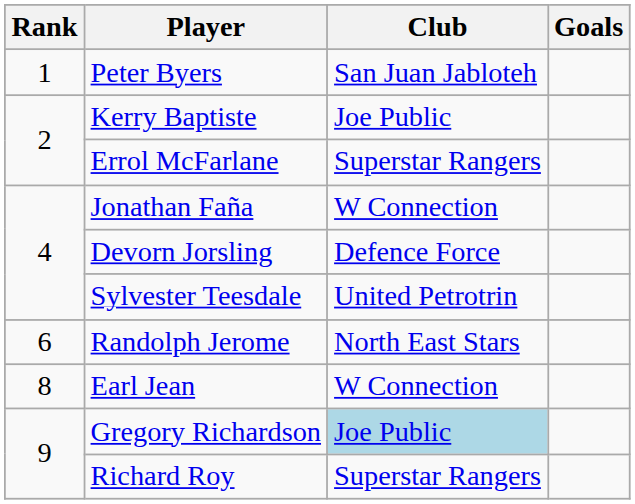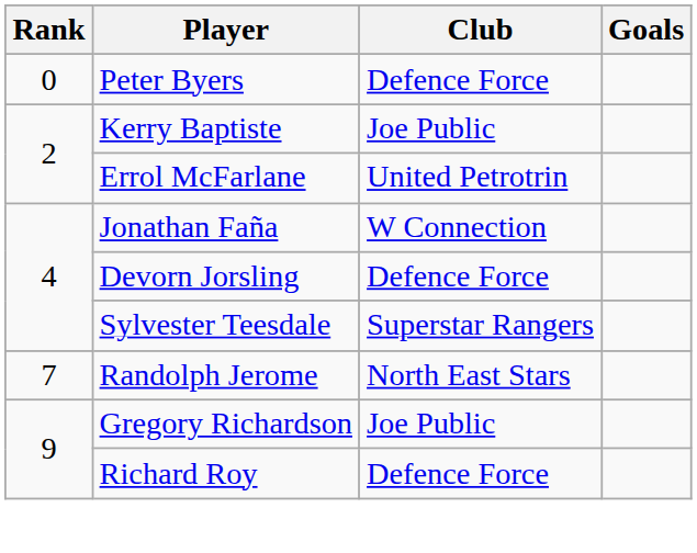 <table class="wikitable">
 <tr>
 <th>Rank</th>
 <th>Player</th>
 <th>Club</th>
 <th>Goals</th>
 </tr>
 <tr>
-<td align=center>1</td>
+<td align=center>0</td>
 <td> <a href='#'>Peter Byers</a></td>
-<td><a href='#'>San Juan Jabloteh</a></td>
+<td><a href='#'>Defence Force</a></td>
 <td></td>
 </tr>
 <tr>
 <td rowspan=2 align=center>2</td>
 <td> <a href='#'>Kerry Baptiste</a></td>
 <td><a href='#'>Joe Public</a></td>
 <td></td>
 </tr>
 <tr>
 <td> <a href='#'>Errol McFarlane</a></td>
-<td><a href='#'>Superstar Rangers</a></td>
+<td><a href='#'>United Petrotrin</a></td>
 <td></td>
 </tr>
 <tr>
 <td rowspan=3 align=center>4</td>
 <td> <a href='#'>Jonathan Faña</a></td>
 <td><a href='#'>W Connection</a></td>
 <td></td>
 </tr>
 <tr>
 <td> <a href='#'>Devorn Jorsling</a></td>
 <td><a href='#'>Defence Force</a></td>
 <td></td>
 </tr>
 <tr>
 <td> <a href='#'>Sylvester Teesdale</a></td>
-<td><a href='#'>United Petrotrin</a></td>
+<td><a href='#'>Superstar Rangers</a></td>
 <td></td>
 </tr>
 <tr>
-<td align=center>6</td>
+<td align=center>7</td>
 <td> <a href='#'>Randolph Jerome</a></td>
 <td><a href='#'>North East Stars</a></td>
 <td></td>
 </tr>
 <tr>
-<td align=center>8</td>
-<td> <a href='#'>Earl Jean</a></td>
-<td><a href='#'>W Connection</a></td>
-<td></td>
-</tr>
-<tr>
 <td rowspan=2 align=center>9</td>
 <td> <a href='#'>Gregory Richardson</a></td>
-<td style="background: lightblue;"><a href='#'>Joe Public</a></td>
+<td><a href='#'>Joe Public</a></td>
 <td></td>
 </tr>
 <tr>
 <td> <a href='#'>Richard Roy</a></td>
-<td><a href='#'>Superstar Rangers</a></td>
+<td><a href='#'>Defence Force</a></td>
 <td></td>
 </tr>
 </table>
